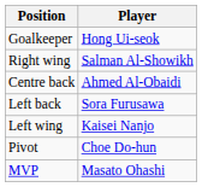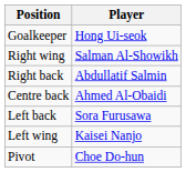 <table class="wikitable">
 <tr>
 <th>Position</th>
 <th>Player</th>
 </tr>
 <tr>
 <td>Goalkeeper</td>
 <td> <a href='#'>Hong Ui-seok</a></td>
 </tr>
 <tr>
 <td>Right wing</td>
 <td> <a href='#'>Salman Al-Showikh</a></td>
+</tr>
+<tr>
+<td>Right back</td>
+<td> <a href='#'>Abdullatif Salmin</a></td>
 </tr>
 <tr>
 <td>Centre back</td>
 <td> <a href='#'>Ahmed Al-Obaidi</a></td>
 </tr>
 <tr>
 <td>Left back</td>
 <td> <a href='#'>Sora Furusawa</a></td>
 </tr>
 <tr>
 <td>Left wing</td>
 <td> <a href='#'>Kaisei Nanjo</a></td>
 </tr>
 <tr>
 <td>Pivot</td>
 <td> <a href='#'>Choe Do-hun</a></td>
 </tr>
-<tr>
-<td><a href='#'>MVP</a></td>
-<td> <a href='#'>Masato Ohashi</a></td>
-</tr>
 </table>
